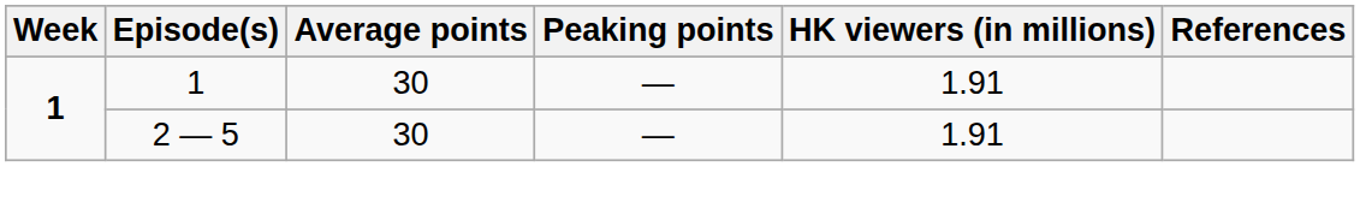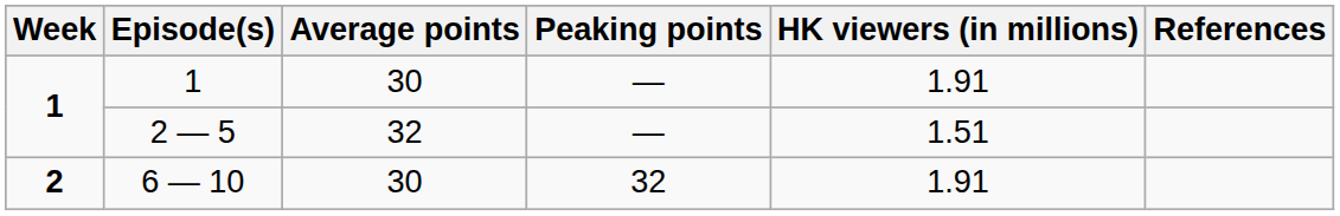 <table class="wikitable" style="text-align:center;">
 <tr>
 <th>Week</th>
 <th>Episode(s)</th>
 <th>Average points</th>
 <th>Peaking points</th>
 <th>HK viewers (in millions)</th>
 <th>References</th>
 </tr>
 <tr>
 <td rowspan="2"><strong>1</strong></td>
 <td>1</td>
 <td>30</td>
 <td>—</td>
 <td>1.91</td>
 <td></td>
 </tr>
 <tr>
 <td>2 — 5</td>
+<td>32</td>
+<td>—</td>
+<td>1.51</td>
+<td></td>
+</tr>
+<tr>
+<td><strong>2</strong></td>
+<td>6 — 10</td>
 <td>30</td>
-<td>—</td>
+<td>32</td>
 <td>1.91</td>
 <td></td>
 </tr>
 </table>
